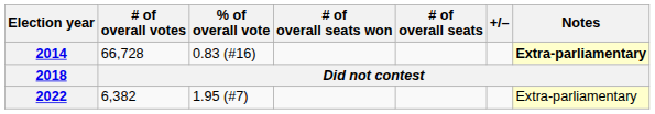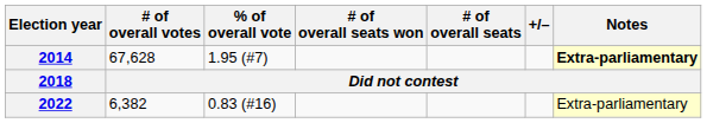 <table class=wikitable>
 <tr>
 <th>Election year</th>
 <th># of<br>overall votes</th>
 <th>% of<br>overall vote</th>
 <th># of<br>overall seats won</th>
 <th># of<br>overall seats</th>
 <th>+/–</th>
 <th>Notes</th>
 </tr>
 <tr>
 <th><a href='#'>2014</a></th>
-<td>66,728</td>
-<td>0.83 (#16)</td>
+<td>67,628</td>
+<td>1.95 (#7)</td>
 <td></td>
 <td></td>
 <td></td>
 <td style="background:#ffc;"><strong>Extra-parliamentary</strong></td>
 </tr>
 <tr>
 <th><a href='#'>2018</a></th>
 <th colspan="6"><em>Did not contest</em></th>
 </tr>
 <tr>
 <th><a href='#'>2022</a></th>
 <td>6,382</td>
-<td>1.95 (#7)</td>
+<td>0.83 (#16)</td>
 <td></td>
 <td></td>
 <td></td>
 <td style="background:#ffc;">Extra-parliamentary</td>
 </tr>
 </table>
